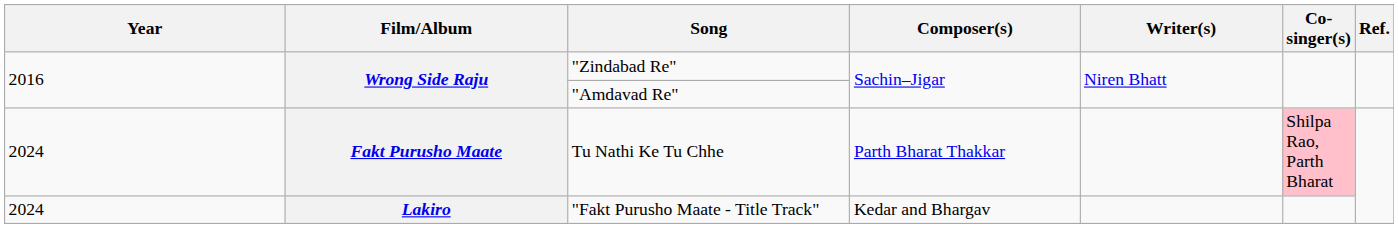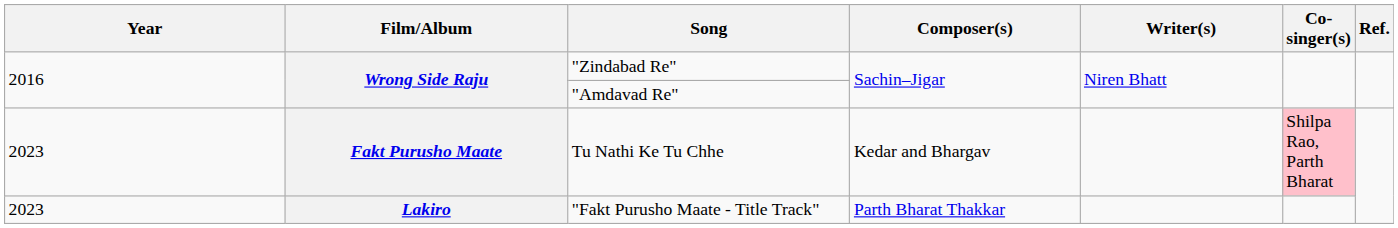 <table class="wikitable plainrowheaders" width="100%" textcolor:#000;">
 <tr>
 <th scope="col" width=21%><strong>Year</strong></th>
 <th scope="col" width=21%><strong>Film/Album</strong></th>
 <th scope="col" width=21%><strong>Song</strong></th>
 <th scope="col" width=17%><strong>Composer(s)</strong></th>
 <th scope="col" width=15%><strong>Writer(s)</strong></th>
 <th scope="col" width=15%><strong>Co-singer(s)</strong></th>
 <th scope="col" width=1%><strong>Ref.</strong></th>
 </tr>
 <tr>
 <td rowspan="2">2016</td>
 <th rowspan="2" scope="row"><em><a href='#'>Wrong Side Raju</a></em></th>
 <td>"Zindabad Re"</td>
 <td rowspan="2"><a href='#'>Sachin–Jigar</a></td>
 <td rowspan="2"><a href='#'>Niren Bhatt</a></td>
 <td rowspan="2"></td>
 <td rowspan="2"></td>
 </tr>
 <tr>
 <td>"Amdavad Re"</td>
 </tr>
 <tr>
-<td>2024</td>
+<td>2023</td>
 <th><em><a href='#'>Fakt Purusho Maate</a></em></th>
 <td>Tu Nathi Ke Tu Chhe</td>
-<td><a href='#'>Parth Bharat Thakkar</a></td>
+<td>Kedar and Bhargav</td>
 <td></td>
 <td style="background: pink;">Shilpa Rao, Parth Bharat</td>
 </tr>
 <tr>
-<td>2024</td>
+<td>2023</td>
 <th><em><a href='#'>Lakiro</a></em></th>
 <td>"Fakt Purusho Maate - Title Track"</td>
-<td>Kedar and Bhargav</td>
+<td><a href='#'>Parth Bharat Thakkar</a></td>
 <td></td>
 <td></td>
 </tr>
 </table>
